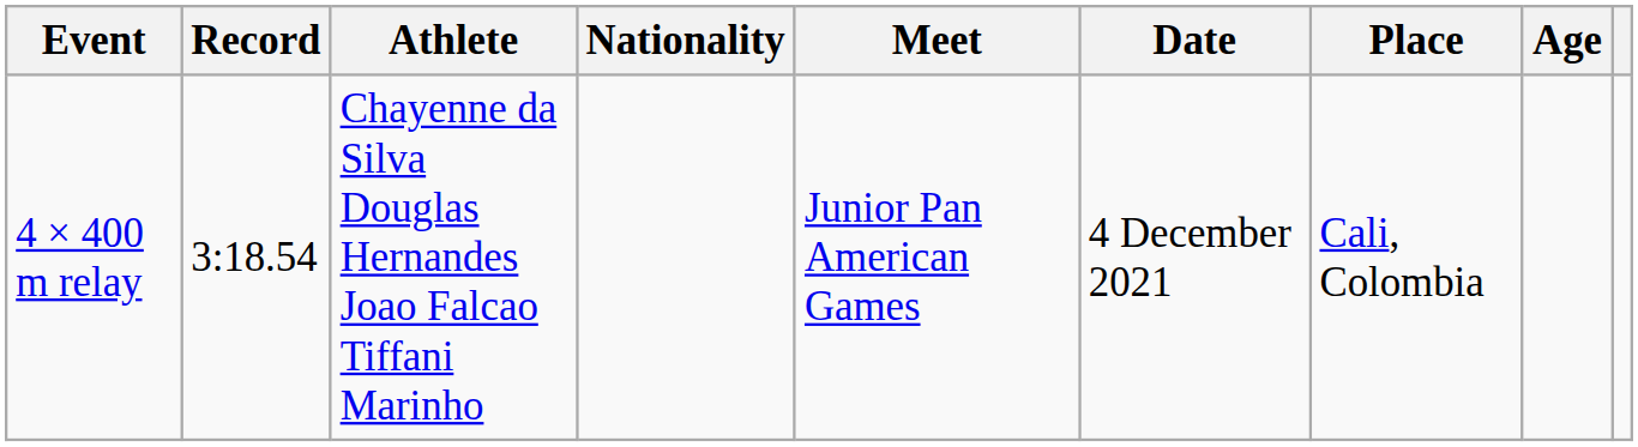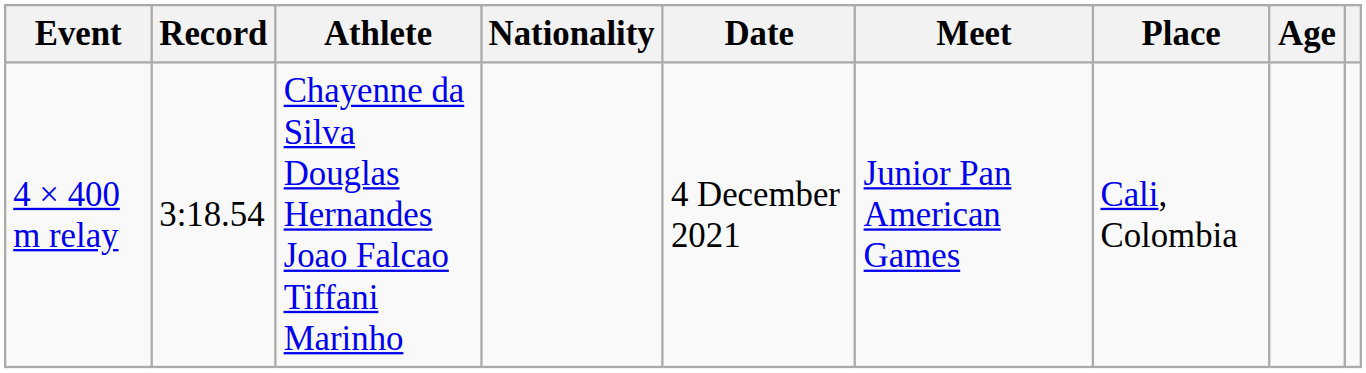 <table class="wikitable" style="font-size: 95%; width: 95%;">
 <tr>
 <th>Event</th>
 <th>Record</th>
 <th>Athlete</th>
 <th>Nationality</th>
+<th>Date</th>
 <th>Meet</th>
-<th>Date</th>
 <th>Place</th>
 <th>Age</th>
 <th></th>
 </tr>
 <tr>
 <td><a href='#'>4 × 400 m relay</a></td>
 <td>3:18.54 </td>
 <td><a href='#'>Chayenne da Silva</a><br><a href='#'>Douglas Hernandes</a><br><a href='#'>Joao Falcao</a><br><a href='#'>Tiffani Marinho</a></td>
 <td></td>
+<td>4 December 2021</td>
 <td><a href='#'>Junior Pan American Games</a></td>
-<td>4 December 2021</td>
 <td><a href='#'>Cali</a>, Colombia</td>
 <td><br><br></td>
 <td></td>
 </tr>
 </table>
